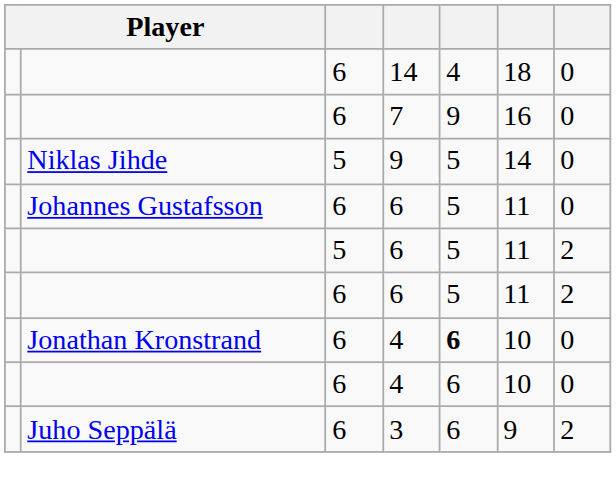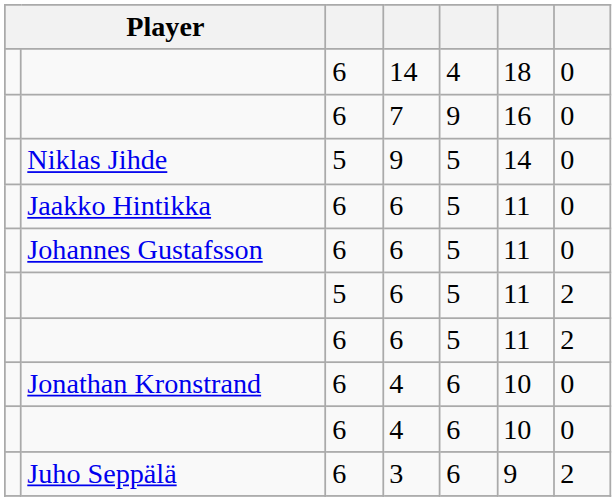 <table class="wikitable">
 <tr>
 <th bgcolor="#DDDDFF" width="175px" colspan="2">Player</th>
 <th bgcolor="#DDDDFF" width="25px"></th>
 <th bgcolor="#DDDDFF" width="25px"></th>
 <th bgcolor="#DDDDFF" width="25px"></th>
 <th bgcolor="#DDDDFF" width="25px"></th>
 <th bgcolor="#DDDDFF" width="25px"></th>
 </tr>
 <tr>
 <td></td>
 <td></td>
 <td>6</td>
 <td>14</td>
 <td>4</td>
 <td>18</td>
 <td>0</td>
 </tr>
 <tr>
 <td></td>
 <td></td>
 <td>6</td>
 <td>7</td>
 <td>9</td>
 <td>16</td>
 <td>0</td>
 </tr>
 <tr>
 <td></td>
 <td><a href='#'>Niklas Jihde</a></td>
 <td>5</td>
 <td>9</td>
 <td>5</td>
 <td>14</td>
 <td>0</td>
 </tr>
 <tr>
 <td></td>
+<td><a href='#'>Jaakko Hintikka</a></td>
+<td>6</td>
+<td>6</td>
+<td>5</td>
+<td>11</td>
+<td>0</td>
+</tr>
+<tr>
+<td></td>
 <td><a href='#'>Johannes Gustafsson</a></td>
 <td>6</td>
 <td>6</td>
 <td>5</td>
 <td>11</td>
 <td>0</td>
 </tr>
 <tr>
 <td></td>
 <td></td>
 <td>5</td>
 <td>6</td>
 <td>5</td>
 <td>11</td>
 <td>2</td>
 </tr>
 <tr>
 <td></td>
 <td></td>
 <td>6</td>
 <td>6</td>
 <td>5</td>
 <td>11</td>
 <td>2</td>
 </tr>
 <tr>
 <td></td>
 <td><a href='#'>Jonathan Kronstrand</a></td>
 <td>6</td>
 <td>4</td>
-<td><strong>6</strong></td>
+<td>6</td>
 <td>10</td>
 <td>0</td>
 </tr>
 <tr>
 <td></td>
 <td></td>
 <td>6</td>
 <td>4</td>
 <td>6</td>
 <td>10</td>
 <td>0</td>
 </tr>
 <tr>
 <td></td>
 <td><a href='#'>Juho Seppälä</a></td>
 <td>6</td>
 <td>3</td>
 <td>6</td>
 <td>9</td>
 <td>2</td>
 </tr>
 </table>
